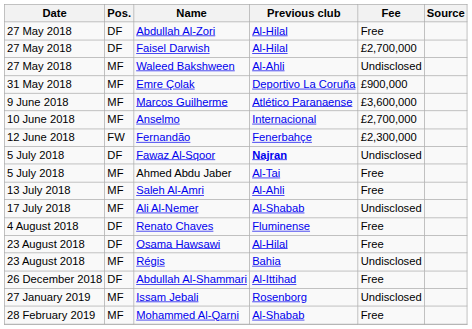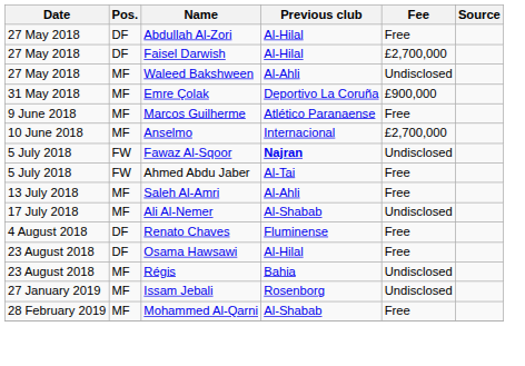 <table class="wikitable" style="text-align:left">
 <tr>
 <th>Date</th>
 <th>Pos.</th>
 <th>Name</th>
 <th>Previous club</th>
 <th>Fee</th>
 <th>Source</th>
 </tr>
 <tr>
 <td>27 May 2018</td>
 <td>DF</td>
 <td> <a href='#'>Abdullah Al-Zori</a></td>
 <td> <a href='#'>Al-Hilal</a></td>
 <td>Free</td>
 <td></td>
 </tr>
 <tr>
 <td>27 May 2018</td>
 <td>DF</td>
 <td> <a href='#'>Faisel Darwish</a></td>
 <td> <a href='#'>Al-Hilal</a></td>
 <td>£2,700,000</td>
 <td></td>
 </tr>
 <tr>
 <td>27 May 2018</td>
 <td>MF</td>
 <td> <a href='#'>Waleed Bakshween</a></td>
 <td> <a href='#'>Al-Ahli</a></td>
 <td>Undisclosed</td>
 <td></td>
 </tr>
 <tr>
 <td>31 May 2018</td>
 <td>MF</td>
 <td> <a href='#'>Emre Çolak</a></td>
 <td> <a href='#'>Deportivo La Coruña</a></td>
 <td>£900,000</td>
 <td></td>
 </tr>
 <tr>
 <td>9 June 2018</td>
 <td>MF</td>
 <td> <a href='#'>Marcos Guilherme</a></td>
 <td> <a href='#'>Atlético Paranaense</a></td>
-<td>£3,600,000</td>
+<td>Free</td>
 <td></td>
 </tr>
 <tr>
 <td>10 June 2018</td>
 <td>MF</td>
 <td> <a href='#'>Anselmo</a></td>
 <td> <a href='#'>Internacional</a></td>
 <td>£2,700,000</td>
 <td></td>
 </tr>
 <tr>
-<td>12 June 2018</td>
+<td>5 July 2018</td>
 <td>FW</td>
-<td> <a href='#'>Fernandão</a></td>
-<td> <a href='#'>Fenerbahçe</a></td>
-<td>£2,300,000</td>
-<td></td>
-</tr>
-<tr>
-<td>5 July 2018</td>
-<td>DF</td>
 <td> <a href='#'>Fawaz Al-Sqoor</a></td>
 <td><strong> <a href='#'>Najran</a></strong></td>
 <td>Undisclosed</td>
 <td></td>
 </tr>
 <tr>
 <td>5 July 2018</td>
-<td>MF</td>
+<td>FW</td>
 <td> Ahmed Abdu Jaber</td>
 <td> <a href='#'>Al-Tai</a></td>
 <td>Free</td>
 <td></td>
 </tr>
 <tr>
 <td>13 July 2018</td>
 <td>MF</td>
 <td> <a href='#'>Saleh Al-Amri</a></td>
 <td> <a href='#'>Al-Ahli</a></td>
 <td>Free</td>
 <td></td>
 </tr>
 <tr>
 <td>17 July 2018</td>
 <td>MF</td>
 <td> <a href='#'>Ali Al-Nemer</a></td>
 <td> <a href='#'>Al-Shabab</a></td>
 <td>Undisclosed</td>
 <td></td>
 </tr>
 <tr>
 <td>4 August 2018</td>
 <td>DF</td>
 <td> <a href='#'>Renato Chaves</a></td>
 <td> <a href='#'>Fluminense</a></td>
 <td>Free</td>
 <td></td>
 </tr>
 <tr>
 <td>23 August 2018</td>
 <td>DF</td>
 <td> <a href='#'>Osama Hawsawi</a></td>
 <td> <a href='#'>Al-Hilal</a></td>
 <td>Free</td>
 <td></td>
 </tr>
 <tr>
 <td>23 August 2018</td>
 <td>MF</td>
 <td> <a href='#'>Régis</a></td>
 <td> <a href='#'>Bahia</a></td>
 <td>Undisclosed</td>
 <td></td>
 </tr>
 <tr>
-<td>26 December 2018</td>
-<td>DF</td>
-<td> <a href='#'>Abdullah Al-Shammari</a></td>
-<td> <a href='#'>Al-Ittihad</a></td>
-<td>Free</td>
-<td></td>
-</tr>
-<tr>
 <td>27 January 2019</td>
 <td>MF</td>
 <td> <a href='#'>Issam Jebali</a></td>
 <td> <a href='#'>Rosenborg</a></td>
 <td>Undisclosed</td>
 <td></td>
 </tr>
 <tr>
 <td>28 February 2019</td>
 <td>MF</td>
 <td> <a href='#'>Mohammed Al-Qarni</a></td>
 <td> <a href='#'>Al-Shabab</a></td>
 <td>Free</td>
 <td></td>
 </tr>
 <tr>
 </tr>
 </table>
